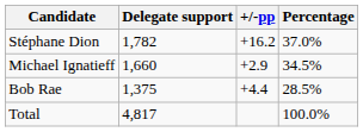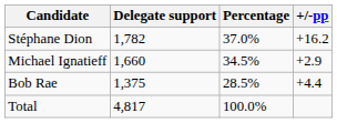 <table class="wikitable">
 <tr>
 <th>Candidate</th>
 <th>Delegate support</th>
+<th>Percentage</th>
 <th>+/-<a href='#'>pp</a></th>
-<th>Percentage</th>
 </tr>
 <tr>
 <td>Stéphane Dion</td>
 <td>1,782</td>
+<td>37.0%</td>
 <td>+16.2</td>
-<td>37.0%</td>
 </tr>
 <tr>
 <td>Michael Ignatieff</td>
 <td>1,660</td>
+<td>34.5%</td>
 <td>+2.9</td>
-<td>34.5%</td>
 </tr>
 <tr>
 <td>Bob Rae</td>
 <td>1,375</td>
+<td>28.5%</td>
 <td>+4.4</td>
-<td>28.5%</td>
 </tr>
 <tr>
 <td>Total</td>
 <td>4,817</td>
+<td>100.0%</td>
 <td></td>
-<td>100.0%</td>
 </tr>
 </table>
